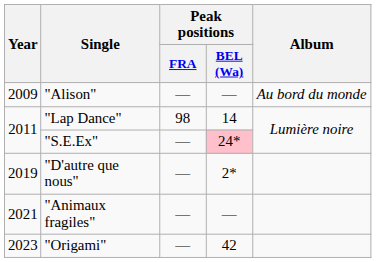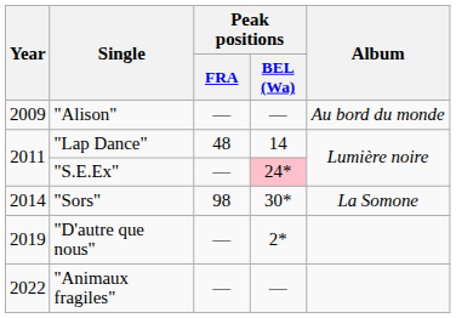 <table class="wikitable">
 <tr>
 <th align="center" rowspan="2" width="10">Year</th>
 <th align="center" rowspan="2" width="120">Single</th>
 <th align="center" colspan="2" width="20">Peak positions</th>
 <th align="center" rowspan="2" width="120">Album</th>
 </tr>
 <tr>
 <th scope="col" style="width:3em;font-size:90%;"><a href='#'>FRA</a><br></th>
 <th scope="col" style="width:3em;font-size:90%;"><a href='#'>BEL<br>(Wa)</a><br></th>
 </tr>
 <tr>
 <td style="text-align:center;">2009</td>
 <td>"Alison"</td>
 <td style="text-align:center;">—</td>
 <td style="text-align:center;">—</td>
 <td style="text-align:center;"><em>Au bord du monde</em></td>
 </tr>
 <tr>
 <td style="text-align:center;" rowspan=2>2011</td>
 <td>"Lap Dance"</td>
-<td style="text-align:center;">98</td>
+<td style="text-align:center;">48</td>
 <td style="text-align:center;">14</td>
 <td style="text-align:center;" rowspan=2><em>Lumière noire</em></td>
 </tr>
 <tr>
 <td>"S.E.Ex"</td>
 <td style="text-align:center;">—</td>
 <td style="background: pink; text-align:center;">24*</td>
 </tr>
 <tr>
+<td style="text-align:center;">2014</td>
+<td>"Sors"</td>
+<td style="text-align:center;">98</td>
+<td style="text-align:center;">30*</td>
+<td style="text-align:center;"><em>La Somone</em></td>
+</tr>
+<tr>
 <td style="text-align:center;">2019</td>
 <td>"D'autre que nous"<br></td>
 <td style="text-align:center;">—</td>
 <td style="text-align:center;">2*</td>
 <td style="text-align:center;"></td>
 </tr>
 <tr>
-<td style="text-align:center;">2021</td>
+<td style="text-align:center;">2022</td>
 <td>"Animaux fragiles"<br></td>
 <td style="text-align:center;">—</td>
 <td style="text-align:center;">—</td>
 <td style="text-align:center;"></td>
 </tr>
-<tr>
-<td style="text-align:center;">2023</td>
-<td>"Origami"<br></td>
-<td style="text-align:center;">—</td>
-<td style="text-align:center;">42</td>
-<td style="text-align:center;"></td>
-</tr>
 </table>
